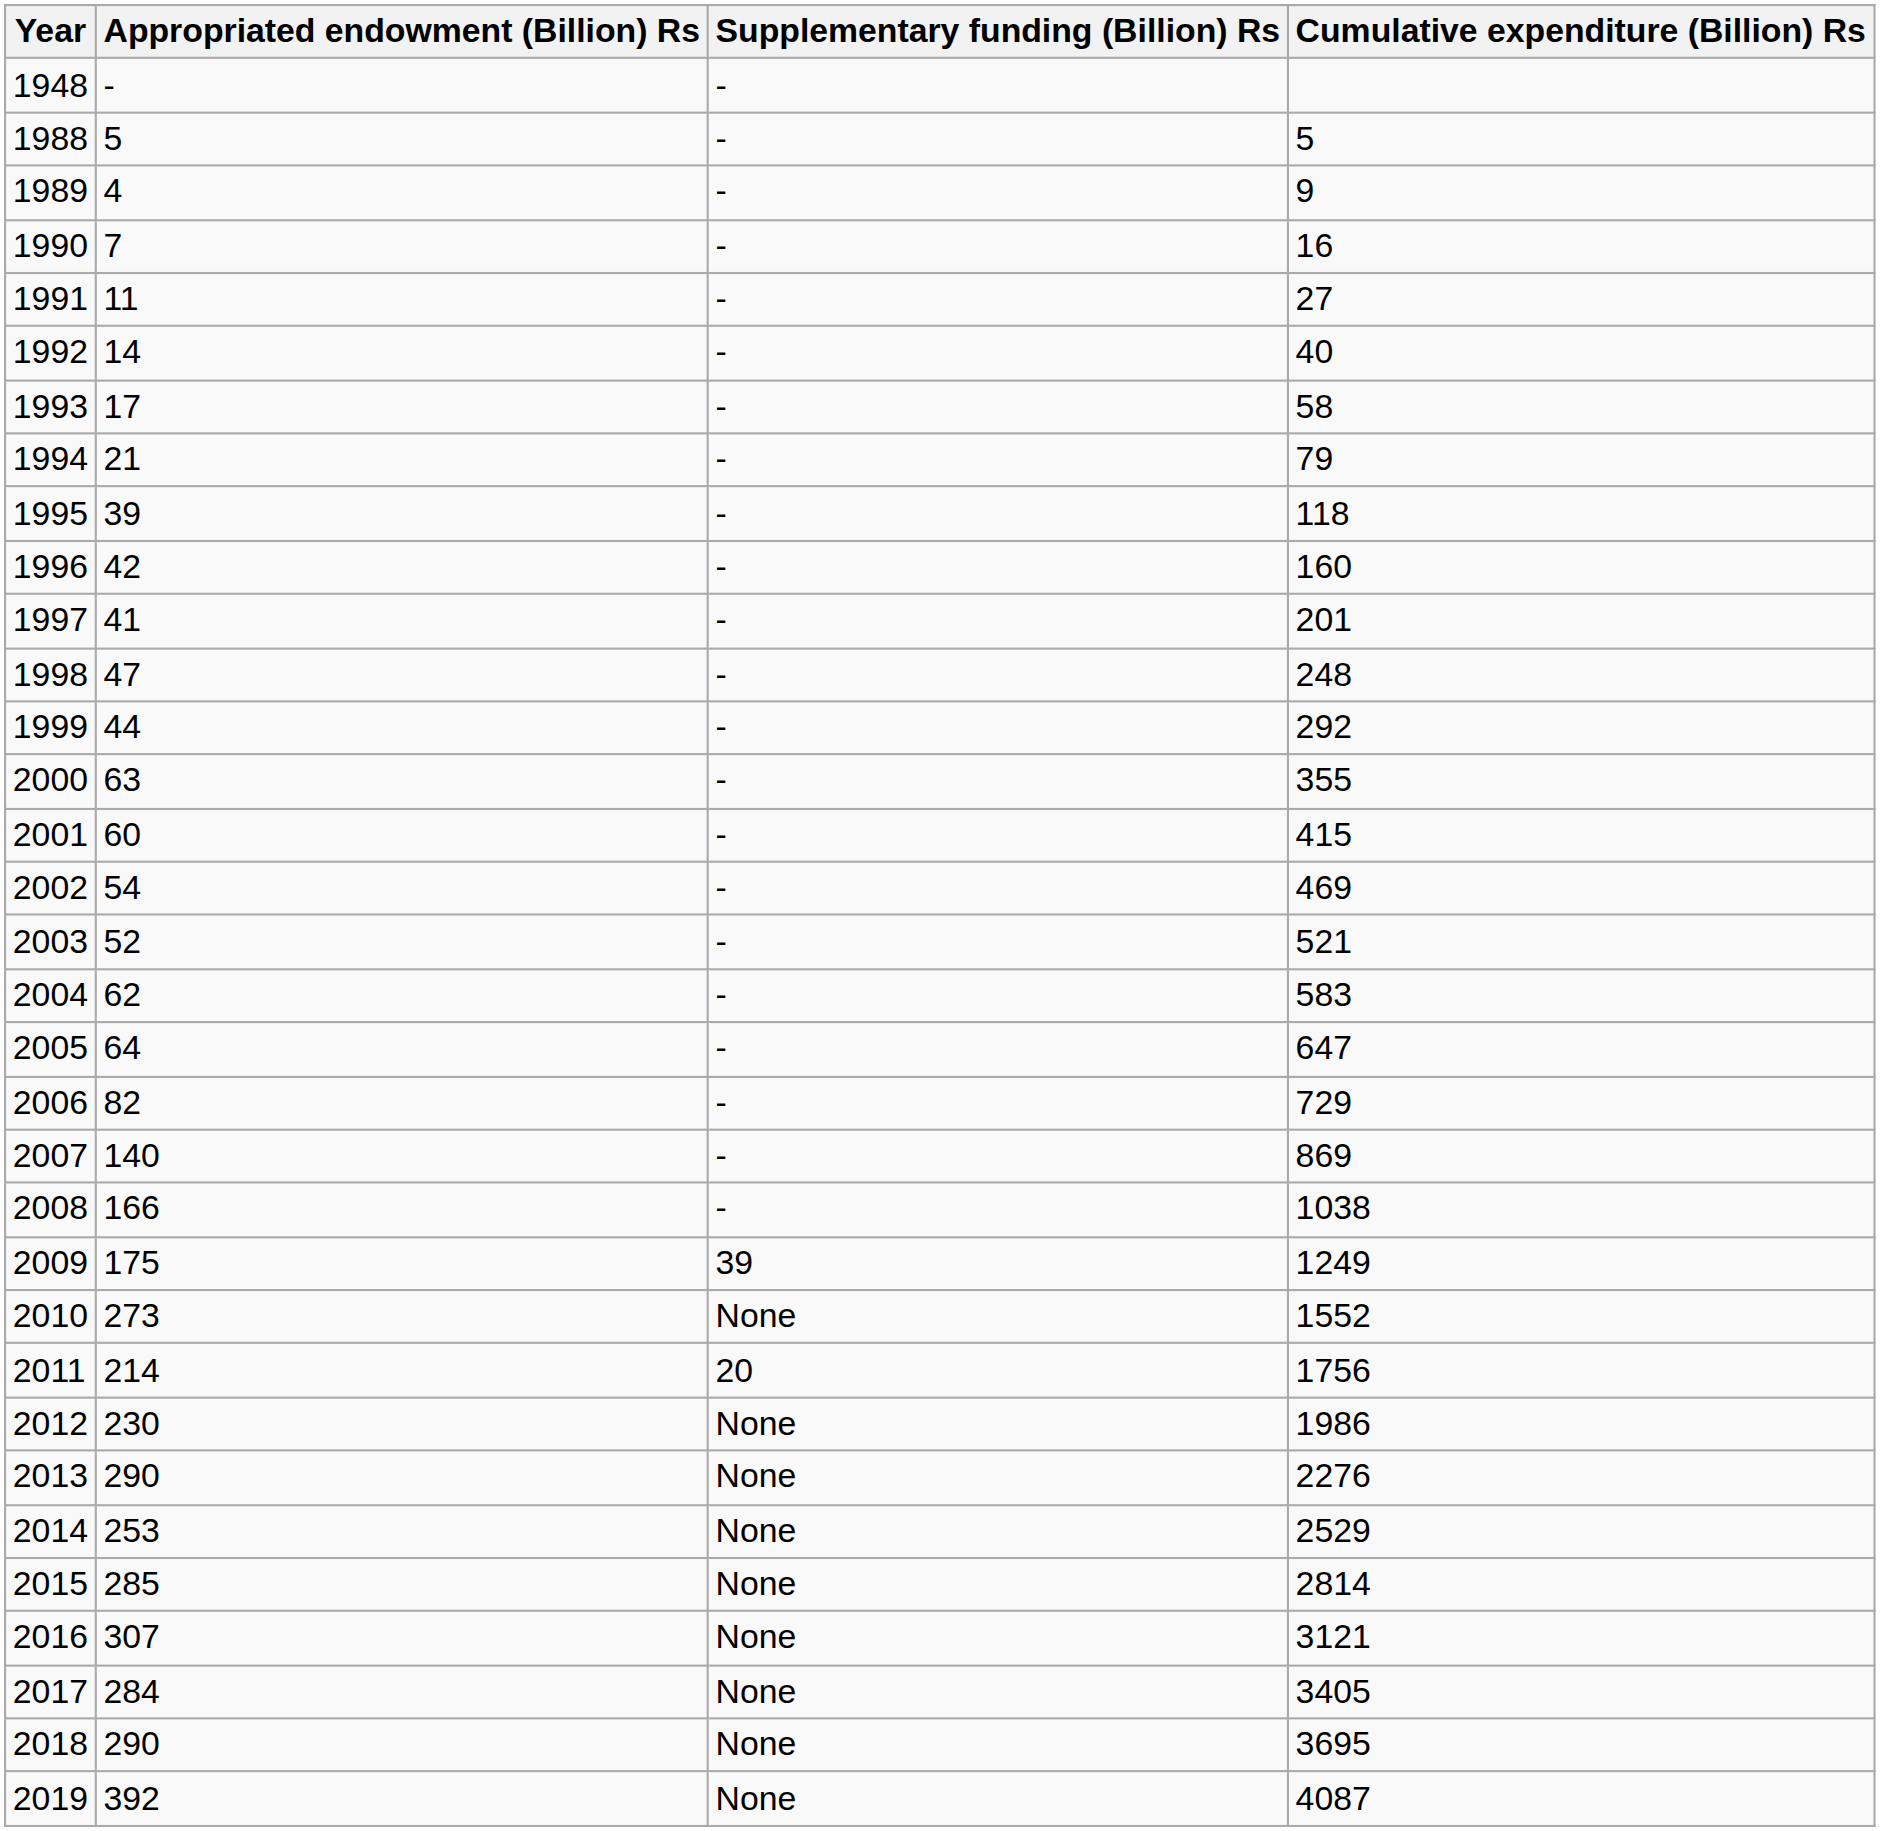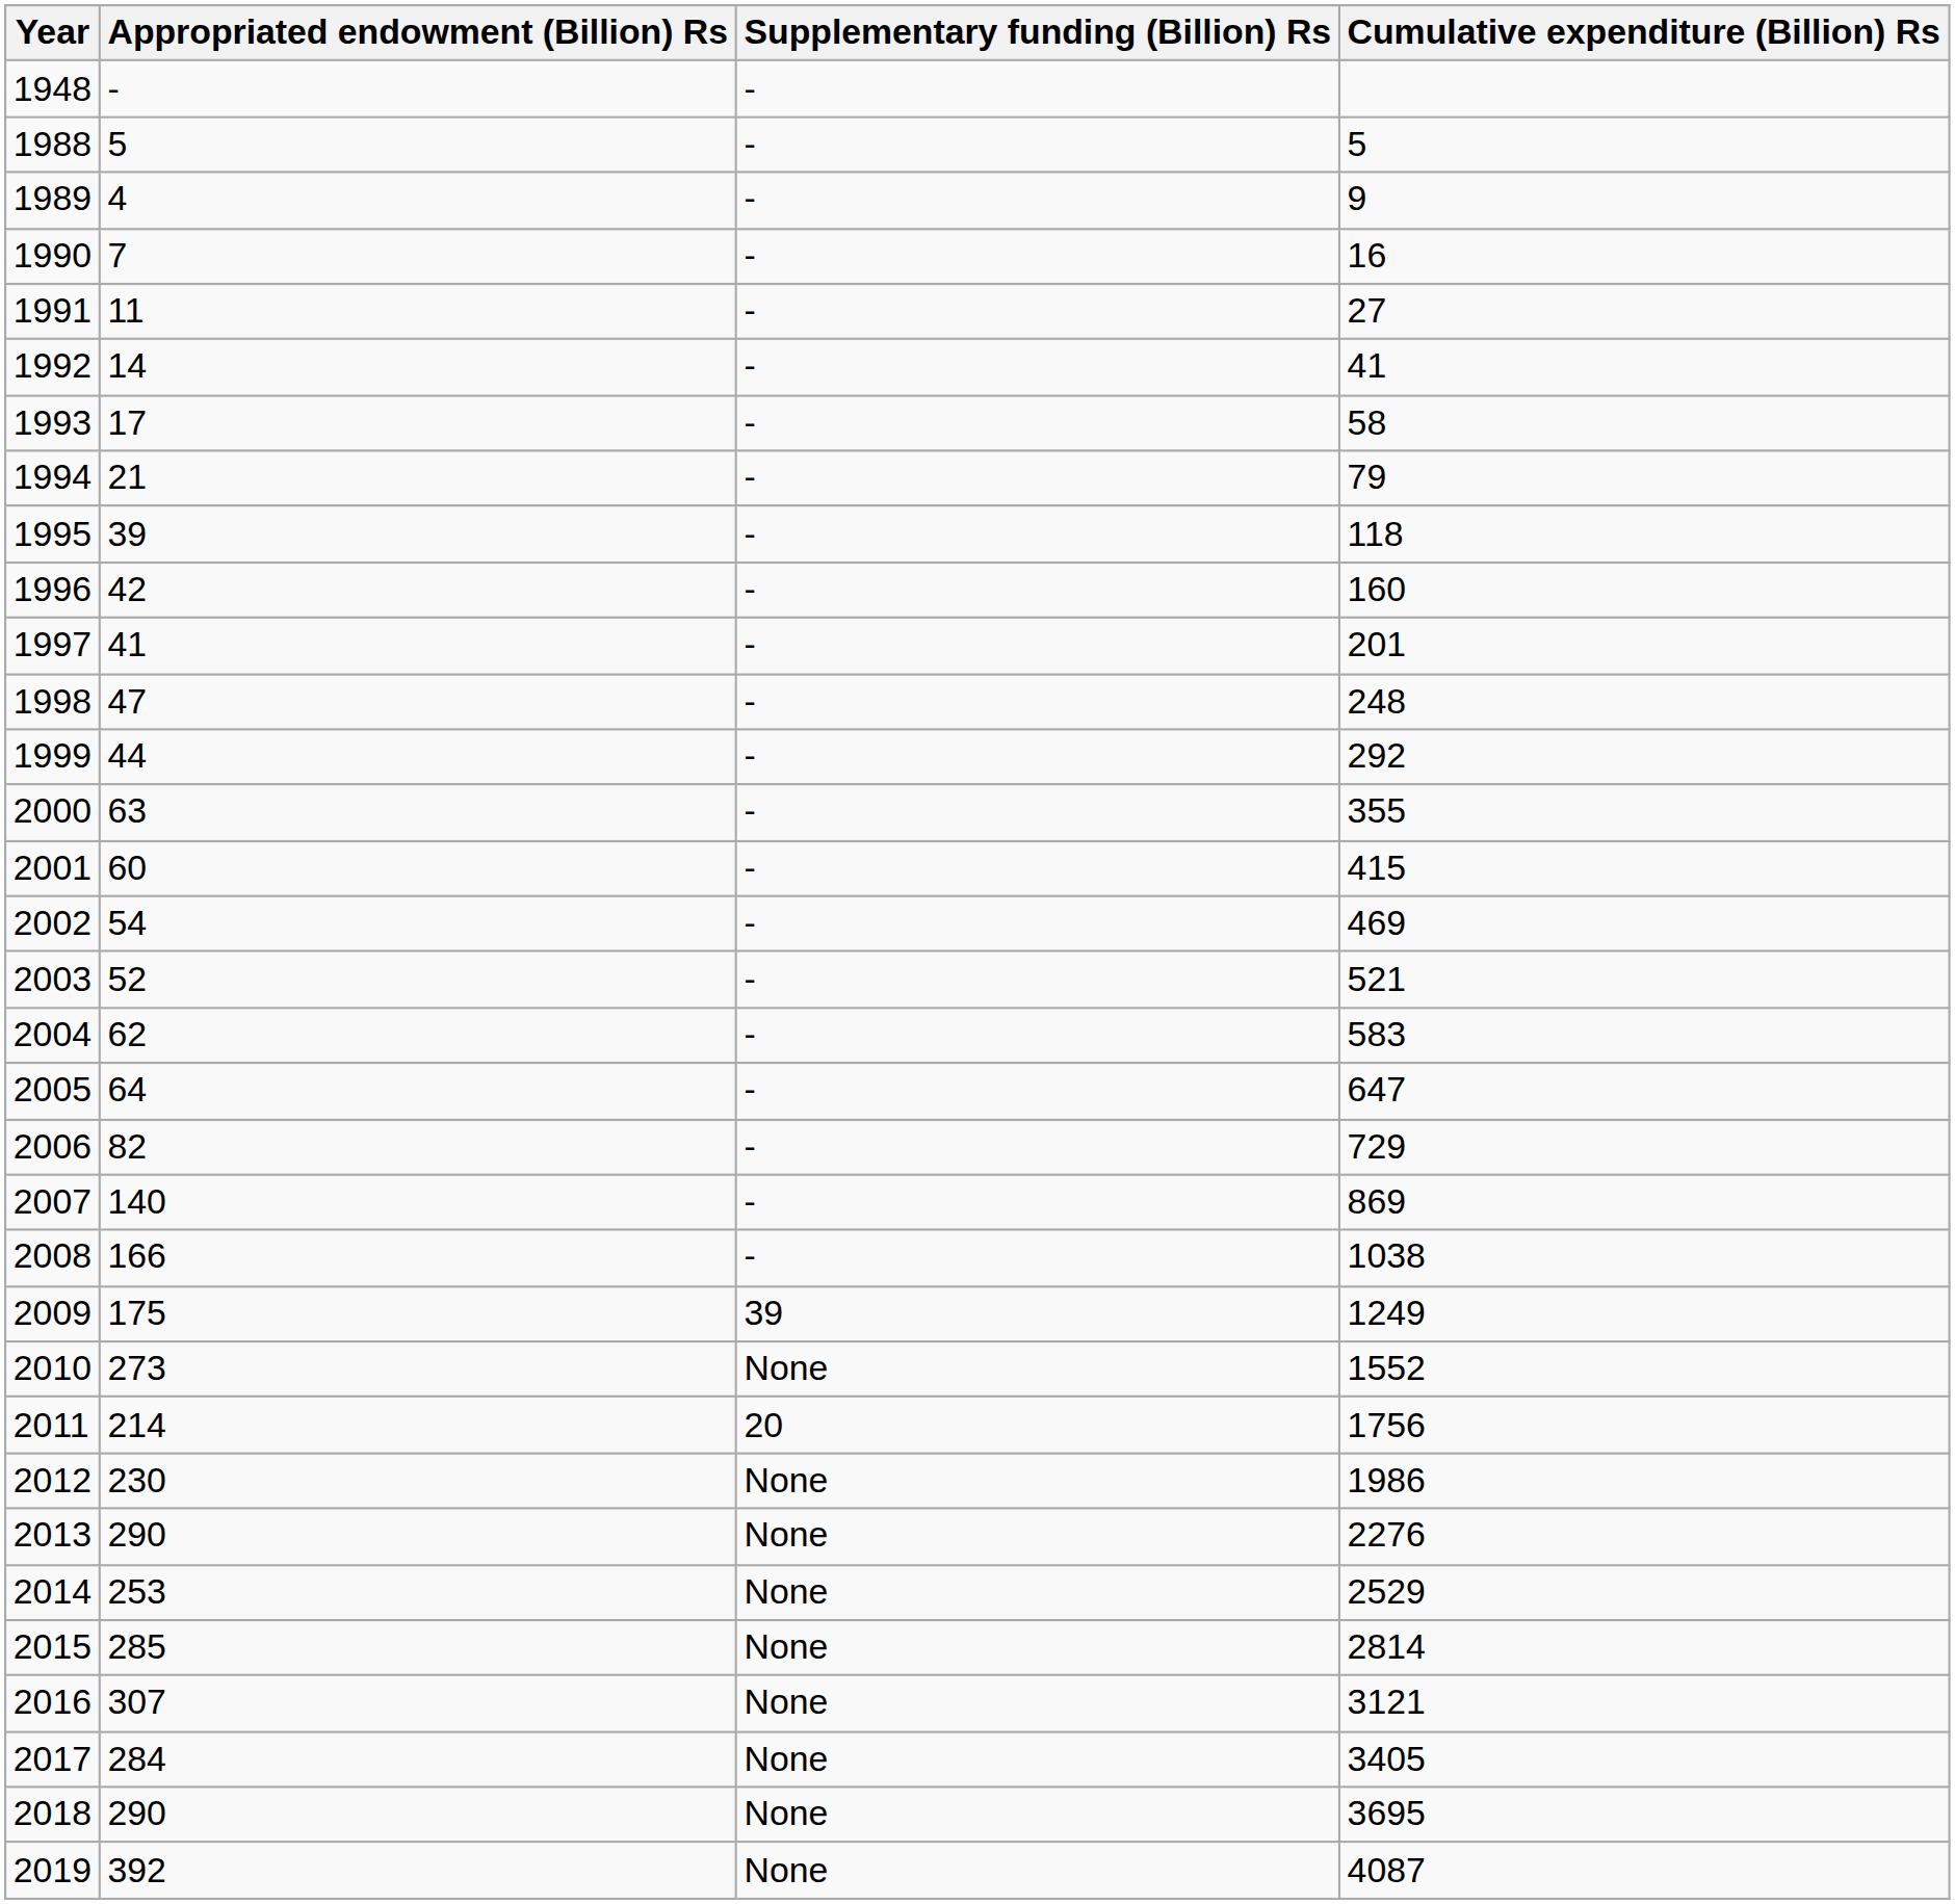 <table class="wikitable sortable static-row-numbers static-row-header-text">
 <tr>
 <th>Year</th>
 <th>Appropriated endowment (Billion) Rs</th>
 <th>Supplementary funding (Billion) Rs</th>
 <th>Cumulative expenditure (Billion) Rs</th>
 </tr>
 <tr>
 <td>1948</td>
 <td>-</td>
 <td>-</td>
 <td></td>
 </tr>
 <tr>
 <td>1988</td>
 <td>5</td>
 <td>-</td>
 <td>5</td>
 </tr>
 <tr>
 <td>1989</td>
 <td>4</td>
 <td>-</td>
 <td>9</td>
 </tr>
 <tr>
 <td>1990</td>
 <td>7</td>
 <td>-</td>
 <td>16</td>
 </tr>
 <tr>
 <td>1991</td>
 <td>11</td>
 <td>-</td>
 <td>27</td>
 </tr>
 <tr>
 <td>1992</td>
 <td>14</td>
 <td>-</td>
-<td>40</td>
+<td>41</td>
 </tr>
 <tr>
 <td>1993</td>
 <td>17</td>
 <td>-</td>
 <td>58</td>
 </tr>
 <tr>
 <td>1994</td>
 <td>21</td>
 <td>-</td>
 <td>79</td>
 </tr>
 <tr>
 <td>1995</td>
 <td>39</td>
 <td>-</td>
 <td>118</td>
 </tr>
 <tr>
 <td>1996</td>
 <td>42</td>
 <td>-</td>
 <td>160</td>
 </tr>
 <tr>
 <td>1997</td>
 <td>41</td>
 <td>-</td>
 <td>201</td>
 </tr>
 <tr>
 <td>1998</td>
 <td>47</td>
 <td>-</td>
 <td>248</td>
 </tr>
 <tr>
 <td>1999</td>
 <td>44</td>
 <td>-</td>
 <td>292</td>
 </tr>
 <tr>
 <td>2000</td>
 <td>63</td>
 <td>-</td>
 <td>355</td>
 </tr>
 <tr>
 <td>2001</td>
 <td>60</td>
 <td>-</td>
 <td>415</td>
 </tr>
 <tr>
 <td>2002</td>
 <td>54</td>
 <td>-</td>
 <td>469</td>
 </tr>
 <tr>
 <td>2003</td>
 <td>52</td>
 <td>-</td>
 <td>521</td>
 </tr>
 <tr>
 <td>2004</td>
 <td>62</td>
 <td>-</td>
 <td>583</td>
 </tr>
 <tr>
 <td>2005</td>
 <td>64</td>
 <td>-</td>
 <td>647</td>
 </tr>
 <tr>
 <td>2006</td>
 <td>82</td>
 <td>-</td>
 <td>729</td>
 </tr>
 <tr>
 <td>2007</td>
 <td>140</td>
 <td>-</td>
 <td>869</td>
 </tr>
 <tr>
 <td>2008</td>
 <td>166</td>
 <td>-</td>
 <td>1038</td>
 </tr>
 <tr>
 <td>2009</td>
 <td>175</td>
 <td>39</td>
 <td>1249</td>
 </tr>
 <tr>
 <td>2010</td>
 <td>273</td>
 <td>None</td>
 <td>1552</td>
 </tr>
 <tr>
 <td>2011</td>
 <td>214</td>
 <td>20</td>
 <td>1756</td>
 </tr>
 <tr>
 <td>2012</td>
 <td>230</td>
 <td>None</td>
 <td>1986</td>
 </tr>
 <tr>
 <td>2013</td>
 <td>290</td>
 <td>None</td>
 <td>2276</td>
 </tr>
 <tr>
 <td>2014</td>
 <td>253</td>
 <td>None</td>
 <td>2529</td>
 </tr>
 <tr>
 <td>2015</td>
 <td>285</td>
 <td>None</td>
 <td>2814</td>
 </tr>
 <tr>
 <td>2016</td>
 <td>307</td>
 <td>None</td>
 <td>3121</td>
 </tr>
 <tr>
 <td>2017</td>
 <td>284</td>
 <td>None</td>
 <td>3405</td>
 </tr>
 <tr>
 <td>2018</td>
 <td>290</td>
 <td>None</td>
 <td>3695</td>
 </tr>
 <tr>
 <td>2019</td>
 <td>392</td>
 <td>None</td>
 <td>4087</td>
 </tr>
 </table>
